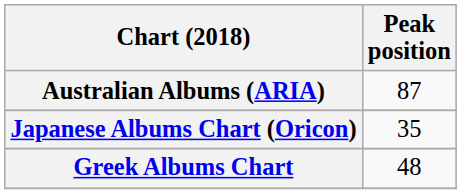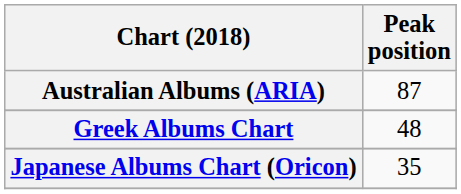 <table class="wikitable sortable plainrowheaders" style="text-align:center">
 <tr>
 <th scope="col">Chart (2018)</th>
 <th scope="col">Peak<br>position</th>
 </tr>
 <tr>
 <th scope="row">Australian Albums (<a href='#'>ARIA</a>)</th>
 <td>87</td>
 </tr>
 <tr>
 </tr>
 <tr>
 </tr>
 <tr>
-<th scope="row"><a href='#'>Japanese Albums Chart</a> (<a href='#'>Oricon</a>)</th>
-<td align="center">35</td>
+<th scope="row"><a href='#'>Greek Albums Chart</a></th>
+<td align="center">48</td>
 </tr>
 <tr>
 </tr>
 <tr>
-<th scope="row"><a href='#'>Greek Albums Chart</a></th>
-<td align="center">48</td>
+<th scope="row"><a href='#'>Japanese Albums Chart</a> (<a href='#'>Oricon</a>)</th>
+<td align="center">35</td>
 </tr>
 <tr>
 </tr>
 <tr>
 </tr>
 <tr>
 </tr>
 <tr>
 </tr>
 <tr>
 </tr>
 <tr>
 </tr>
 <tr>
 </tr>
 <tr>
 </tr>
 </table>
